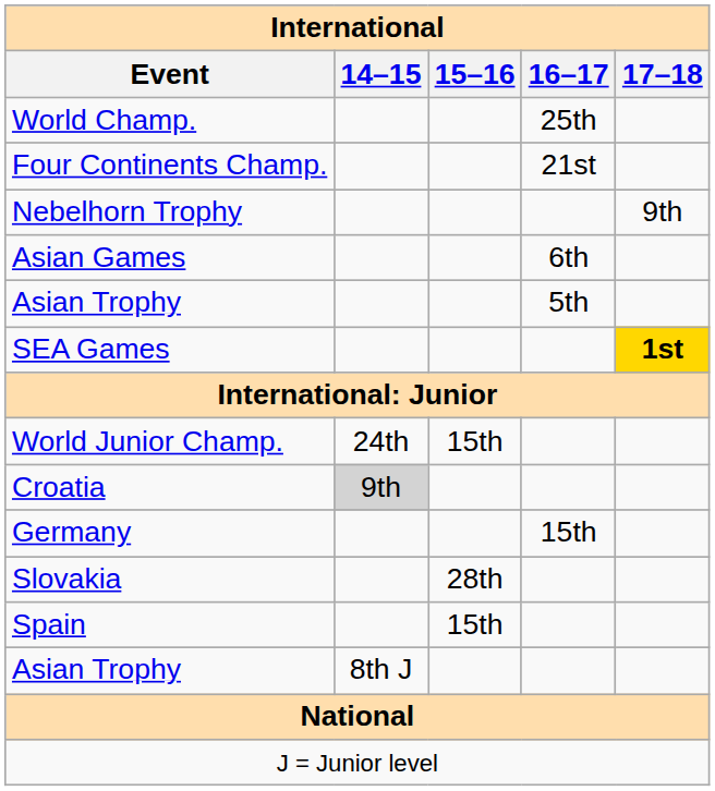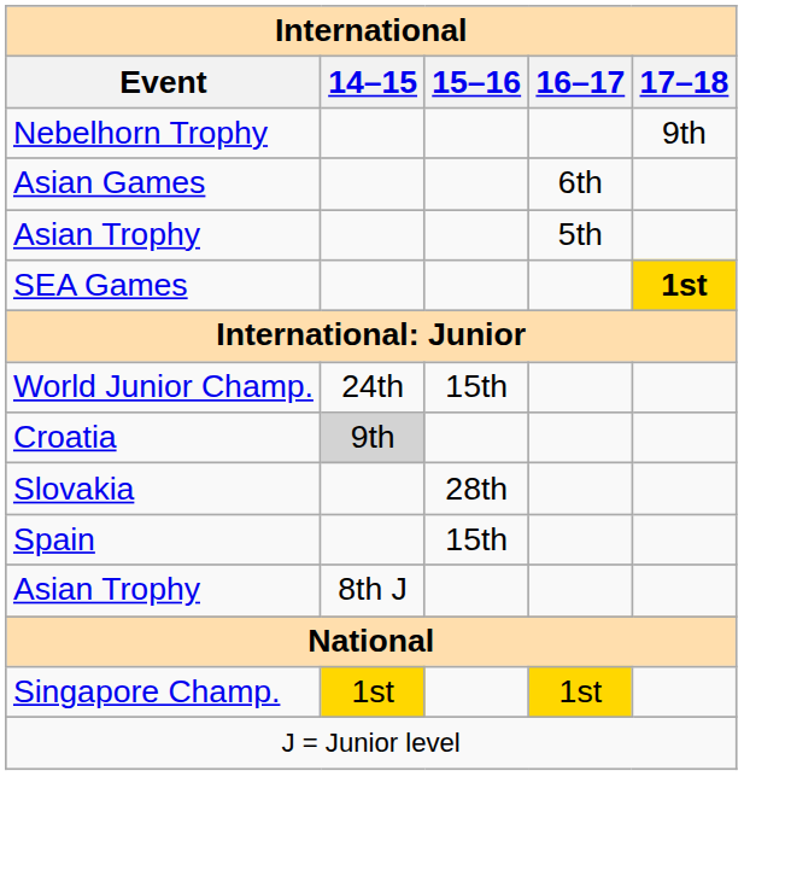 <table class="wikitable" style="text-align:center">
 <tr>
 <th style="background-color: #ffdead; " colspan=5 align=center>International</th>
 </tr>
 <tr>
 <th>Event</th>
 <th><a href='#'>14–15</a></th>
 <th><a href='#'>15–16</a></th>
 <th><a href='#'>16–17</a></th>
 <th><a href='#'>17–18</a></th>
-</tr>
-<tr>
-<td align=left><a href='#'>World Champ.</a></td>
-<td></td>
-<td></td>
-<td>25th</td>
-<td></td>
-</tr>
-<tr>
-<td align=left><a href='#'>Four Continents Champ.</a></td>
-<td></td>
-<td></td>
-<td>21st</td>
-<td></td>
 </tr>
 <tr>
 <td align=left> <a href='#'>Nebelhorn Trophy</a></td>
 <td></td>
 <td></td>
 <td></td>
 <td>9th</td>
 </tr>
 <tr>
 <td align=left><a href='#'>Asian Games</a></td>
 <td></td>
 <td></td>
 <td>6th</td>
 <td></td>
 </tr>
 <tr>
 <td align=left><a href='#'>Asian Trophy</a></td>
 <td></td>
 <td></td>
 <td>5th</td>
 <td></td>
 </tr>
 <tr>
 <td align=left><a href='#'>SEA Games</a></td>
 <td></td>
 <td></td>
 <td></td>
 <td bgcolor=gold><strong>1st</strong></td>
 </tr>
 <tr>
 <th style="background-color: #ffdead; " colspan=5 align=center>International: Junior</th>
 </tr>
 <tr>
 <td align=left><a href='#'>World Junior Champ.</a></td>
 <td>24th</td>
 <td>15th</td>
 <td></td>
 <td></td>
 </tr>
 <tr>
 <td align=left> <a href='#'>Croatia</a></td>
 <td style="background: lightgrey;">9th</td>
 <td></td>
 <td></td>
 <td></td>
 </tr>
 <tr>
-<td align=left> <a href='#'>Germany</a></td>
-<td></td>
-<td></td>
-<td>15th</td>
-<td></td>
-</tr>
-<tr>
 <td align=left> <a href='#'>Slovakia</a></td>
 <td></td>
 <td>28th</td>
 <td></td>
 <td></td>
 </tr>
 <tr>
 <td align=left> <a href='#'>Spain</a></td>
 <td></td>
 <td>15th</td>
 <td></td>
 <td></td>
 </tr>
 <tr>
 <td align=left><a href='#'>Asian Trophy</a></td>
 <td>8th J</td>
 <td></td>
 <td></td>
 <td></td>
 </tr>
 <tr>
 <th style="background-color: #ffdead; " colspan=5 align=center>National</th>
 </tr>
 <tr>
+<td align=left><a href='#'>Singapore Champ.</a></td>
+<td bgcolor=gold>1st</td>
+<td></td>
+<td bgcolor=gold>1st</td>
+<td></td>
+</tr>
+<tr>
 <td colspan=5 align=center><small> J = Junior level </small></td>
 </tr>
 </table>
